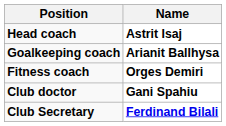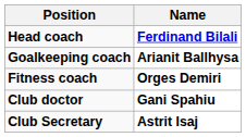 <table class="wikitable">
 <tr>
 <th bgcolor=>Position</th>
 <th bgcolor=red>Name</th>
 </tr>
 <tr>
 <td bgcolor=><strong>Head coach</strong></td>
-<td bgcolor=white> <strong>Astrit Isaj</strong></td>
+<td bgcolor=white> <strong><a href='#'>Ferdinand Bilali</a></strong></td>
 </tr>
 <tr>
 <td bgcolor=><strong>Goalkeeping coach</strong></td>
 <td bgcolor=white> <strong>Arianit Ballhysa</strong></td>
 </tr>
 <tr>
 <td bgcolor=><strong>Fitness coach</strong></td>
 <td bgcolor=white> <strong>Orges Demiri</strong></td>
 </tr>
 <tr>
 <td bgcolor=><strong>Club doctor</strong></td>
 <td bgcolor=white> <strong>Gani Spahiu</strong></td>
 </tr>
 <tr>
 <td bgcolor=><strong>Club Secretary</strong></td>
-<td bgcolor=white> <strong><a href='#'>Ferdinand Bilali</a></strong></td>
+<td bgcolor=white> <strong>Astrit Isaj</strong></td>
 </tr>
 </table>
